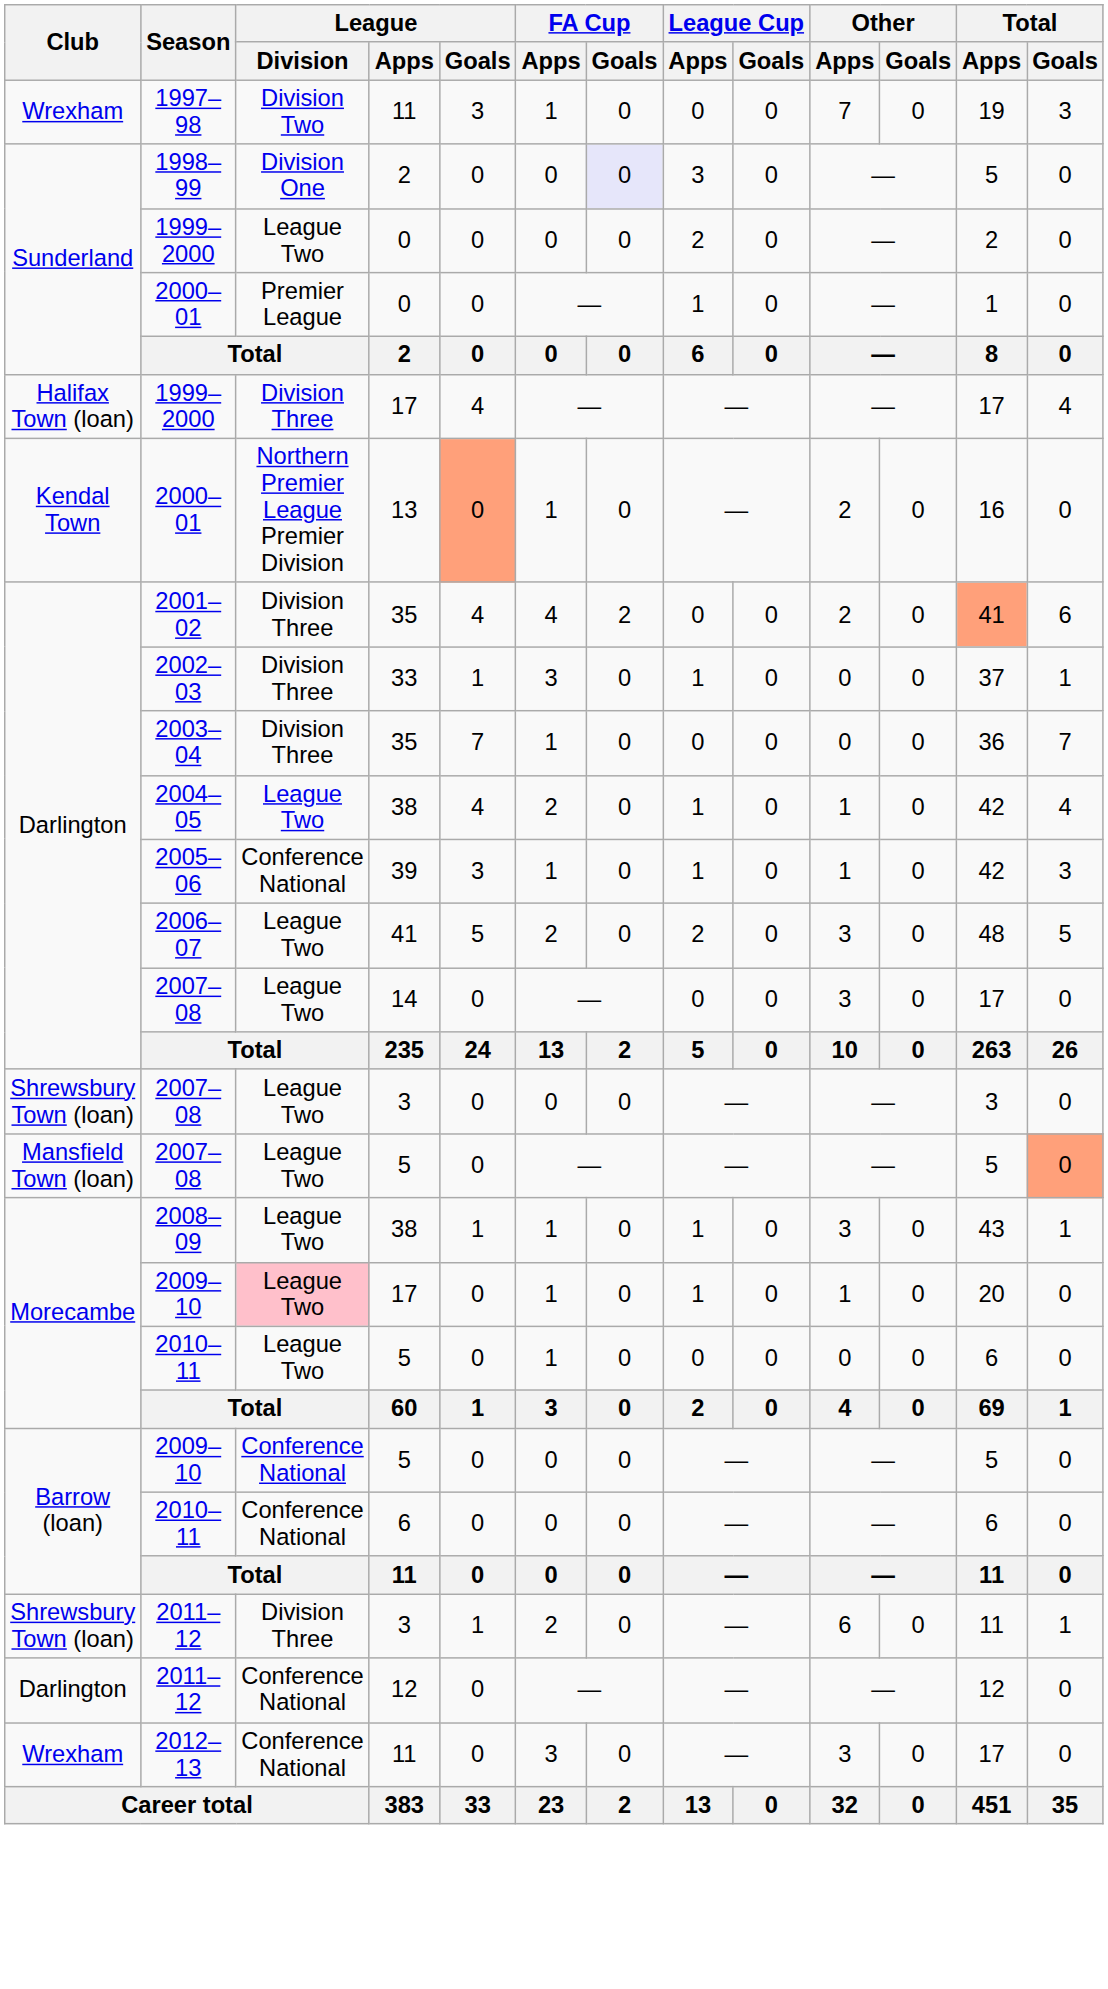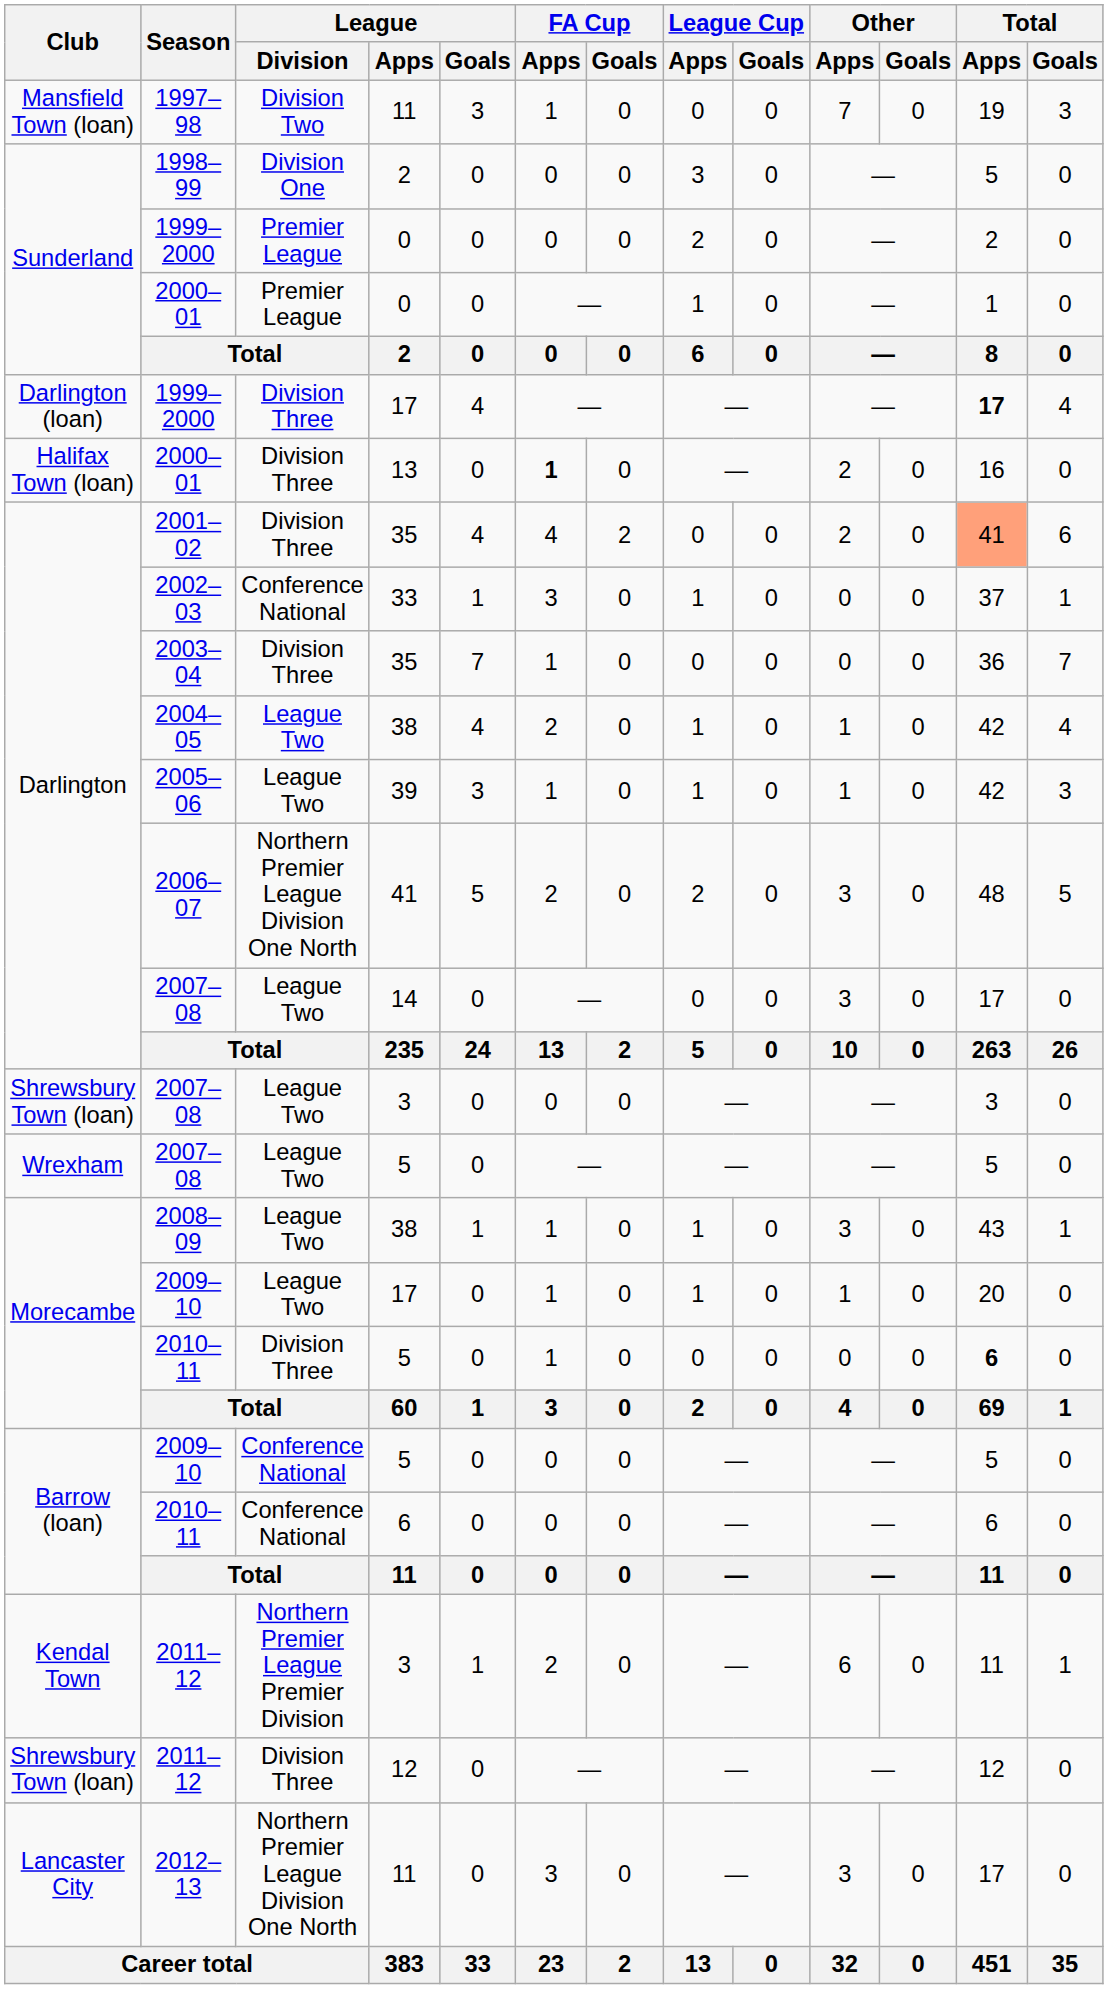 <table class="wikitable" style="text-align:center">
 <tr>
 <th rowspan="2">Club</th>
 <th rowspan="2">Season</th>
 <th colspan="3">League</th>
 <th colspan="2"><a href='#'>FA Cup</a></th>
 <th colspan="2"><a href='#'>League Cup</a></th>
 <th colspan="2">Other</th>
 <th colspan="2">Total</th>
 </tr>
 <tr>
 <th>Division</th>
 <th>Apps</th>
 <th>Goals</th>
 <th>Apps</th>
 <th>Goals</th>
 <th>Apps</th>
 <th>Goals</th>
 <th>Apps</th>
 <th>Goals</th>
 <th>Apps</th>
 <th>Goals</th>
 </tr>
 <tr>
-<td><a href='#'>Wrexham</a></td>
+<td><a href='#'>Mansfield Town</a> (loan)</td>
 <td><a href='#'>1997–98</a></td>
 <td><a href='#'>Division Two</a></td>
 <td>11</td>
 <td>3</td>
 <td>1</td>
 <td>0</td>
 <td>0</td>
 <td>0</td>
 <td>7</td>
 <td>0</td>
 <td>19</td>
 <td>3</td>
 </tr>
 <tr>
 <td rowspan="4"><a href='#'>Sunderland</a></td>
 <td><a href='#'>1998–99</a></td>
 <td><a href='#'>Division One</a></td>
 <td>2</td>
 <td>0</td>
 <td>0</td>
-<td style="background: lavender;">0</td>
+<td>0</td>
 <td>3</td>
 <td>0</td>
 <td colspan="2">—</td>
 <td>5</td>
 <td>0</td>
 </tr>
 <tr>
 <td><a href='#'>1999–2000</a></td>
-<td>League Two</td>
+<td><a href='#'>Premier League</a></td>
 <td>0</td>
 <td>0</td>
 <td>0</td>
 <td>0</td>
 <td>2</td>
 <td>0</td>
 <td colspan="2">—</td>
 <td>2</td>
 <td>0</td>
 </tr>
 <tr>
 <td><a href='#'>2000–01</a></td>
 <td>Premier League</td>
 <td>0</td>
 <td>0</td>
 <td colspan="2">—</td>
 <td>1</td>
 <td>0</td>
 <td colspan="2">—</td>
 <td>1</td>
 <td>0</td>
 </tr>
 <tr>
 <th colspan="2">Total</th>
 <th>2</th>
 <th>0</th>
 <th>0</th>
 <th>0</th>
 <th>6</th>
 <th>0</th>
 <th colspan="2">—</th>
 <th>8</th>
 <th>0</th>
 </tr>
 <tr>
-<td><a href='#'>Halifax Town</a> (loan)</td>
+<td><a href='#'>Darlington</a> (loan)</td>
 <td><a href='#'>1999–2000</a></td>
 <td><a href='#'>Division Three</a></td>
 <td>17</td>
 <td>4</td>
 <td colspan="2">—</td>
 <td colspan="2">—</td>
 <td colspan="2">—</td>
-<td>17</td>
+<td><strong>17</strong></td>
 <td>4</td>
 </tr>
 <tr>
-<td><a href='#'>Kendal Town</a></td>
+<td><a href='#'>Halifax Town</a> (loan)</td>
 <td><a href='#'>2000–01</a></td>
-<td><a href='#'>Northern Premier League</a> Premier Division</td>
+<td>Division Three</td>
 <td>13</td>
-<td style="background: lightsalmon;">0</td>
-<td>1</td>
+<td>0</td>
+<td><strong>1</strong></td>
 <td>0</td>
 <td colspan="2">—</td>
 <td>2</td>
 <td>0</td>
 <td>16</td>
 <td>0</td>
 </tr>
 <tr>
 <td rowspan="8">Darlington</td>
 <td><a href='#'>2001–02</a></td>
 <td>Division Three</td>
 <td>35</td>
 <td>4</td>
 <td>4</td>
 <td>2</td>
 <td>0</td>
 <td>0</td>
 <td>2</td>
 <td>0</td>
 <td style="background: lightsalmon;">41</td>
 <td>6</td>
 </tr>
 <tr>
 <td><a href='#'>2002–03</a></td>
-<td>Division Three</td>
+<td>Conference National</td>
 <td>33</td>
 <td>1</td>
 <td>3</td>
 <td>0</td>
 <td>1</td>
 <td>0</td>
 <td>0</td>
 <td>0</td>
 <td>37</td>
 <td>1</td>
 </tr>
 <tr>
 <td><a href='#'>2003–04</a></td>
 <td>Division Three</td>
 <td>35</td>
 <td>7</td>
 <td>1</td>
 <td>0</td>
 <td>0</td>
 <td>0</td>
 <td>0</td>
 <td>0</td>
 <td>36</td>
 <td>7</td>
 </tr>
 <tr>
 <td><a href='#'>2004–05</a></td>
 <td><a href='#'>League Two</a></td>
 <td>38</td>
 <td>4</td>
 <td>2</td>
 <td>0</td>
 <td>1</td>
 <td>0</td>
 <td>1</td>
 <td>0</td>
 <td>42</td>
 <td>4</td>
 </tr>
 <tr>
 <td><a href='#'>2005–06</a></td>
-<td>Conference National</td>
+<td>League Two</td>
 <td>39</td>
 <td>3</td>
 <td>1</td>
 <td>0</td>
 <td>1</td>
 <td>0</td>
 <td>1</td>
 <td>0</td>
 <td>42</td>
 <td>3</td>
 </tr>
 <tr>
 <td><a href='#'>2006–07</a></td>
-<td>League Two</td>
+<td>Northern Premier League Division One North</td>
 <td>41</td>
 <td>5</td>
 <td>2</td>
 <td>0</td>
 <td>2</td>
 <td>0</td>
 <td>3</td>
 <td>0</td>
 <td>48</td>
 <td>5</td>
 </tr>
 <tr>
 <td><a href='#'>2007–08</a></td>
 <td>League Two</td>
 <td>14</td>
 <td>0</td>
 <td colspan="2">—</td>
 <td>0</td>
 <td>0</td>
 <td>3</td>
 <td>0</td>
 <td>17</td>
 <td>0</td>
 </tr>
 <tr>
 <th colspan="2">Total</th>
 <th>235</th>
 <th>24</th>
 <th>13</th>
 <th>2</th>
 <th>5</th>
 <th>0</th>
 <th>10</th>
 <th>0</th>
 <th>263</th>
 <th>26</th>
 </tr>
 <tr>
 <td><a href='#'>Shrewsbury Town</a> (loan)</td>
 <td><a href='#'>2007–08</a></td>
 <td>League Two</td>
 <td>3</td>
 <td>0</td>
 <td>0</td>
 <td>0</td>
 <td colspan="2">—</td>
 <td colspan="2">—</td>
 <td>3</td>
 <td>0</td>
 </tr>
 <tr>
-<td><a href='#'>Mansfield Town</a> (loan)</td>
+<td><a href='#'>Wrexham</a></td>
 <td><a href='#'>2007–08</a></td>
 <td>League Two</td>
 <td>5</td>
 <td>0</td>
 <td colspan="2">—</td>
 <td colspan="2">—</td>
 <td colspan="2">—</td>
 <td>5</td>
-<td style="background: lightsalmon;">0</td>
+<td>0</td>
 </tr>
 <tr>
 <td rowspan="4"><a href='#'>Morecambe</a></td>
 <td><a href='#'>2008–09</a></td>
 <td>League Two</td>
 <td>38</td>
 <td>1</td>
 <td>1</td>
 <td>0</td>
 <td>1</td>
 <td>0</td>
 <td>3</td>
 <td>0</td>
 <td>43</td>
 <td>1</td>
 </tr>
 <tr>
 <td><a href='#'>2009–10</a></td>
-<td style="background: pink;">League Two</td>
+<td>League Two</td>
 <td>17</td>
 <td>0</td>
 <td>1</td>
 <td>0</td>
 <td>1</td>
 <td>0</td>
 <td>1</td>
 <td>0</td>
 <td>20</td>
 <td>0</td>
 </tr>
 <tr>
 <td><a href='#'>2010–11</a></td>
-<td>League Two</td>
+<td>Division Three</td>
 <td>5</td>
 <td>0</td>
 <td>1</td>
 <td>0</td>
 <td>0</td>
 <td>0</td>
 <td>0</td>
 <td>0</td>
-<td>6</td>
+<td><strong>6</strong></td>
 <td>0</td>
 </tr>
 <tr>
 <th colspan="2">Total</th>
 <th>60</th>
 <th>1</th>
 <th>3</th>
 <th>0</th>
 <th>2</th>
 <th>0</th>
 <th>4</th>
 <th>0</th>
 <th>69</th>
 <th>1</th>
 </tr>
 <tr>
 <td rowspan="3"><a href='#'>Barrow</a> (loan)</td>
 <td><a href='#'>2009–10</a></td>
 <td><a href='#'>Conference National</a></td>
 <td>5</td>
 <td>0</td>
 <td>0</td>
 <td>0</td>
 <td colspan="2">—</td>
 <td colspan="2">—</td>
 <td>5</td>
 <td>0</td>
 </tr>
 <tr>
 <td><a href='#'>2010–11</a></td>
 <td>Conference National</td>
 <td>6</td>
 <td>0</td>
 <td>0</td>
 <td>0</td>
 <td colspan="2">—</td>
 <td colspan="2">—</td>
 <td>6</td>
 <td>0</td>
 </tr>
 <tr>
 <th colspan="2">Total</th>
 <th>11</th>
 <th>0</th>
 <th>0</th>
 <th>0</th>
 <th colspan="2">—</th>
 <th colspan="2">—</th>
 <th>11</th>
 <th>0</th>
 </tr>
 <tr>
-<td><a href='#'>Shrewsbury Town</a> (loan)</td>
+<td><a href='#'>Kendal Town</a></td>
 <td><a href='#'>2011–12</a></td>
-<td>Division Three</td>
+<td><a href='#'>Northern Premier League</a> Premier Division</td>
 <td>3</td>
 <td>1</td>
 <td>2</td>
 <td>0</td>
 <td colspan="2">—</td>
 <td>6</td>
 <td>0</td>
 <td>11</td>
 <td>1</td>
 </tr>
 <tr>
-<td>Darlington</td>
+<td><a href='#'>Shrewsbury Town</a> (loan)</td>
 <td><a href='#'>2011–12</a></td>
-<td>Conference National</td>
+<td>Division Three</td>
 <td>12</td>
 <td>0</td>
 <td colspan="2">—</td>
 <td colspan="2">—</td>
 <td colspan="2">—</td>
 <td>12</td>
 <td>0</td>
 </tr>
 <tr>
-<td><a href='#'>Wrexham</a></td>
+<td><a href='#'>Lancaster City</a></td>
 <td><a href='#'>2012–13</a></td>
-<td>Conference National</td>
+<td>Northern Premier League Division One North</td>
 <td>11</td>
 <td>0</td>
 <td>3</td>
 <td>0</td>
 <td colspan="2">—</td>
 <td>3</td>
 <td>0</td>
 <td>17</td>
 <td>0</td>
 </tr>
 <tr>
 <th colspan="3">Career total</th>
 <th>383</th>
 <th>33</th>
 <th>23</th>
 <th>2</th>
 <th>13</th>
 <th>0</th>
 <th>32</th>
 <th>0</th>
 <th>451</th>
 <th>35</th>
 </tr>
 </table>
